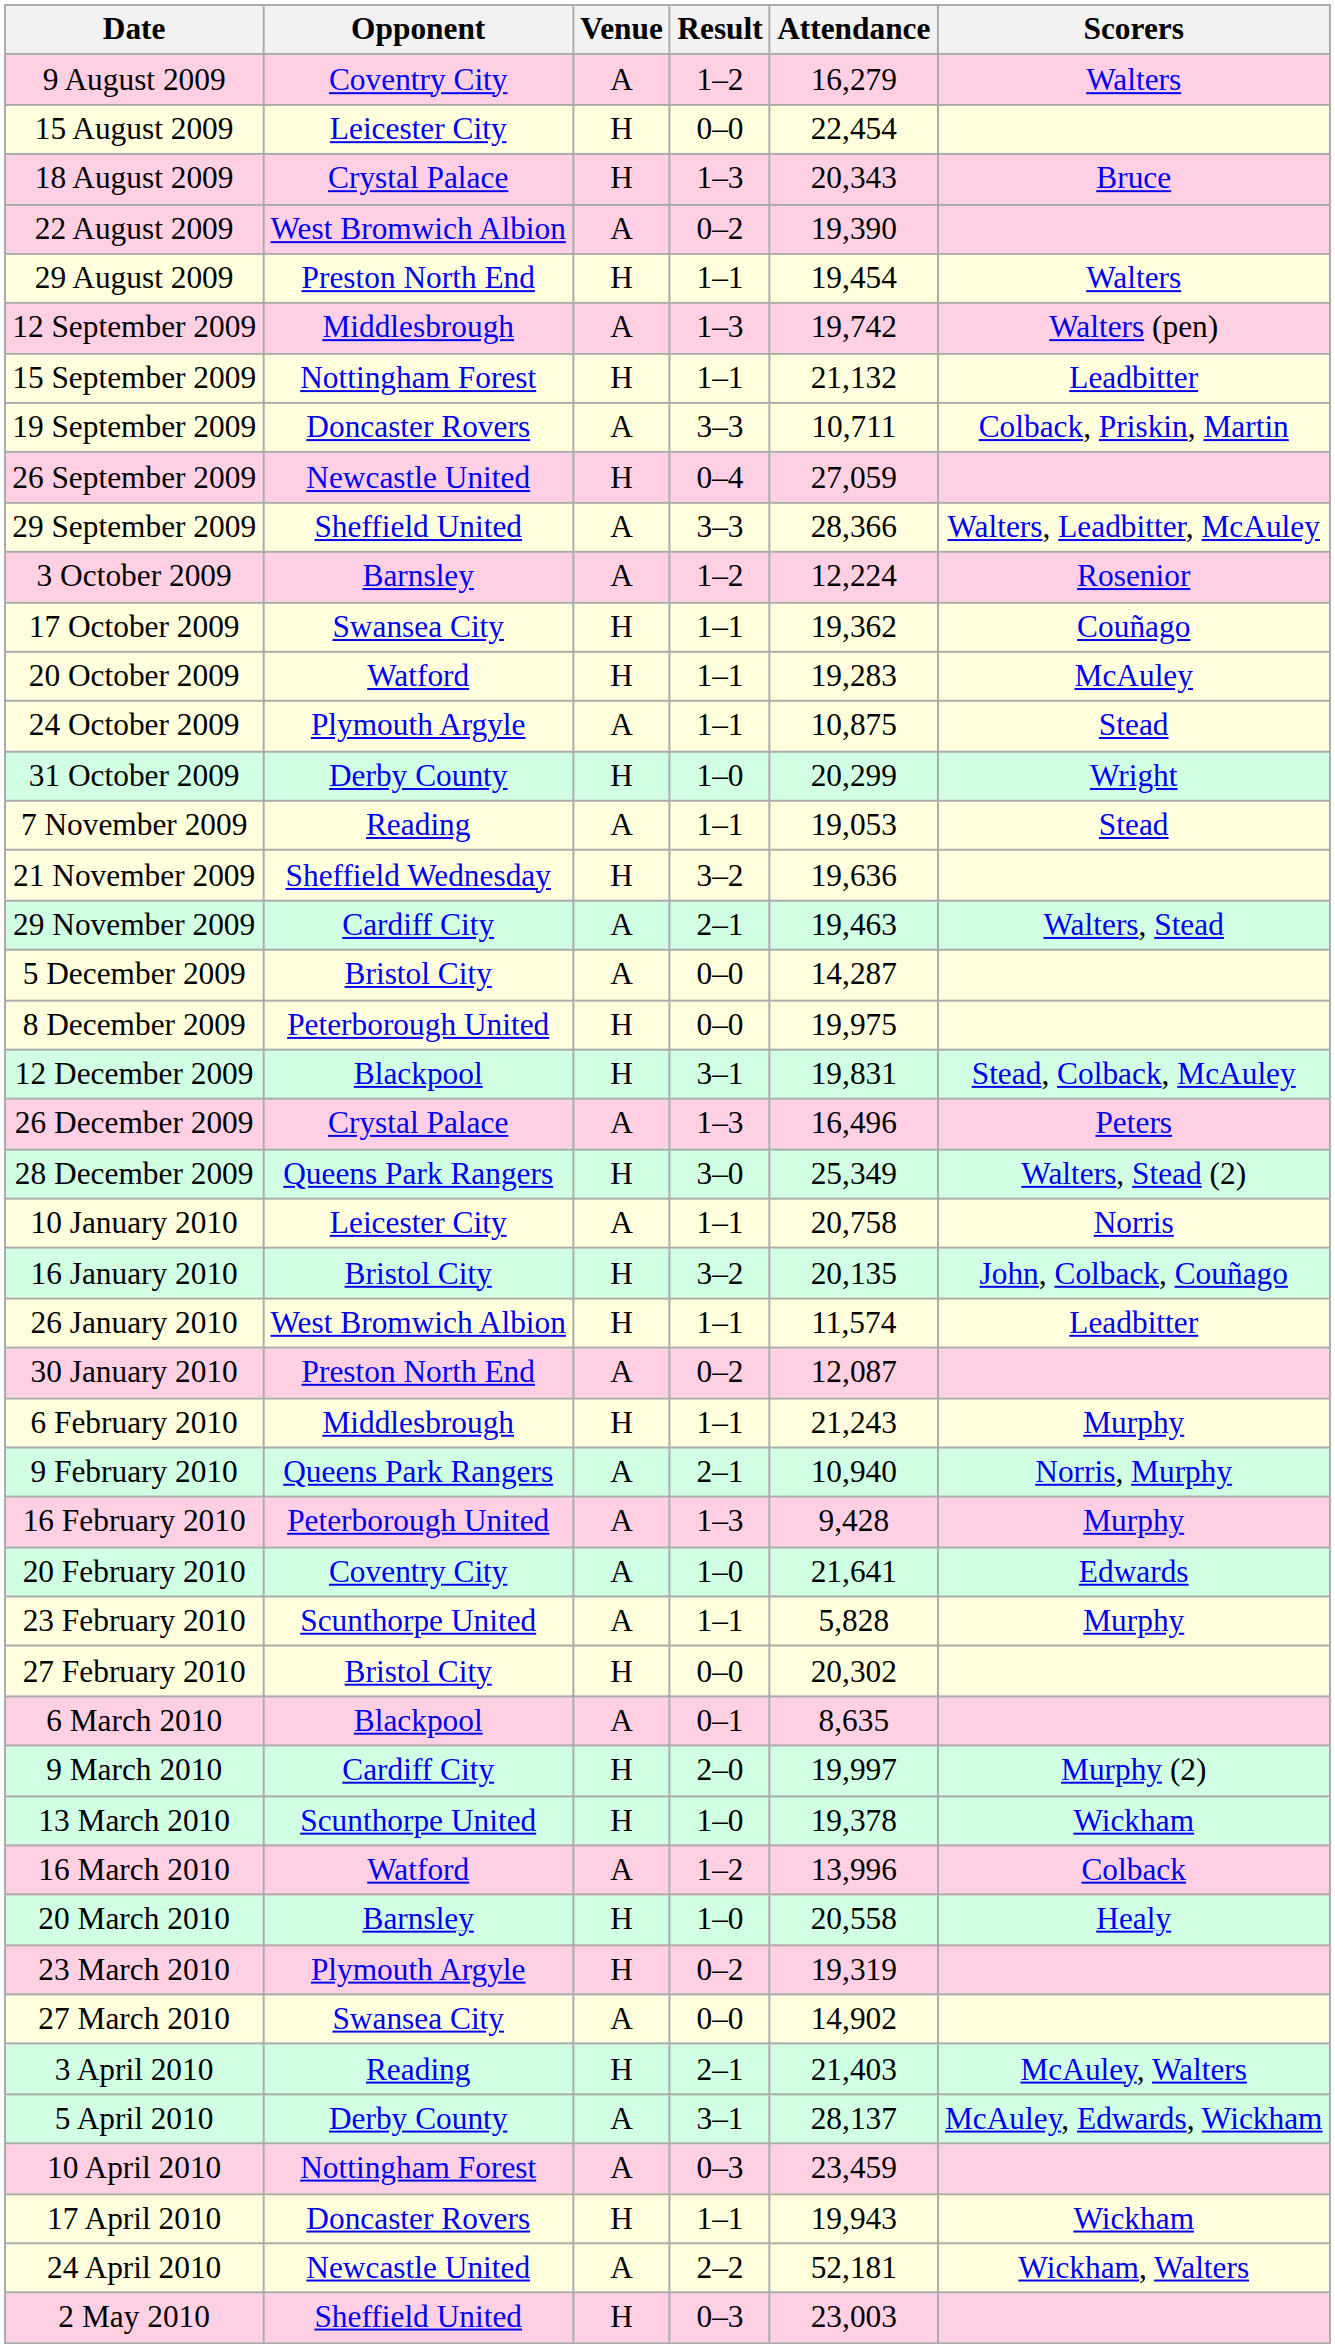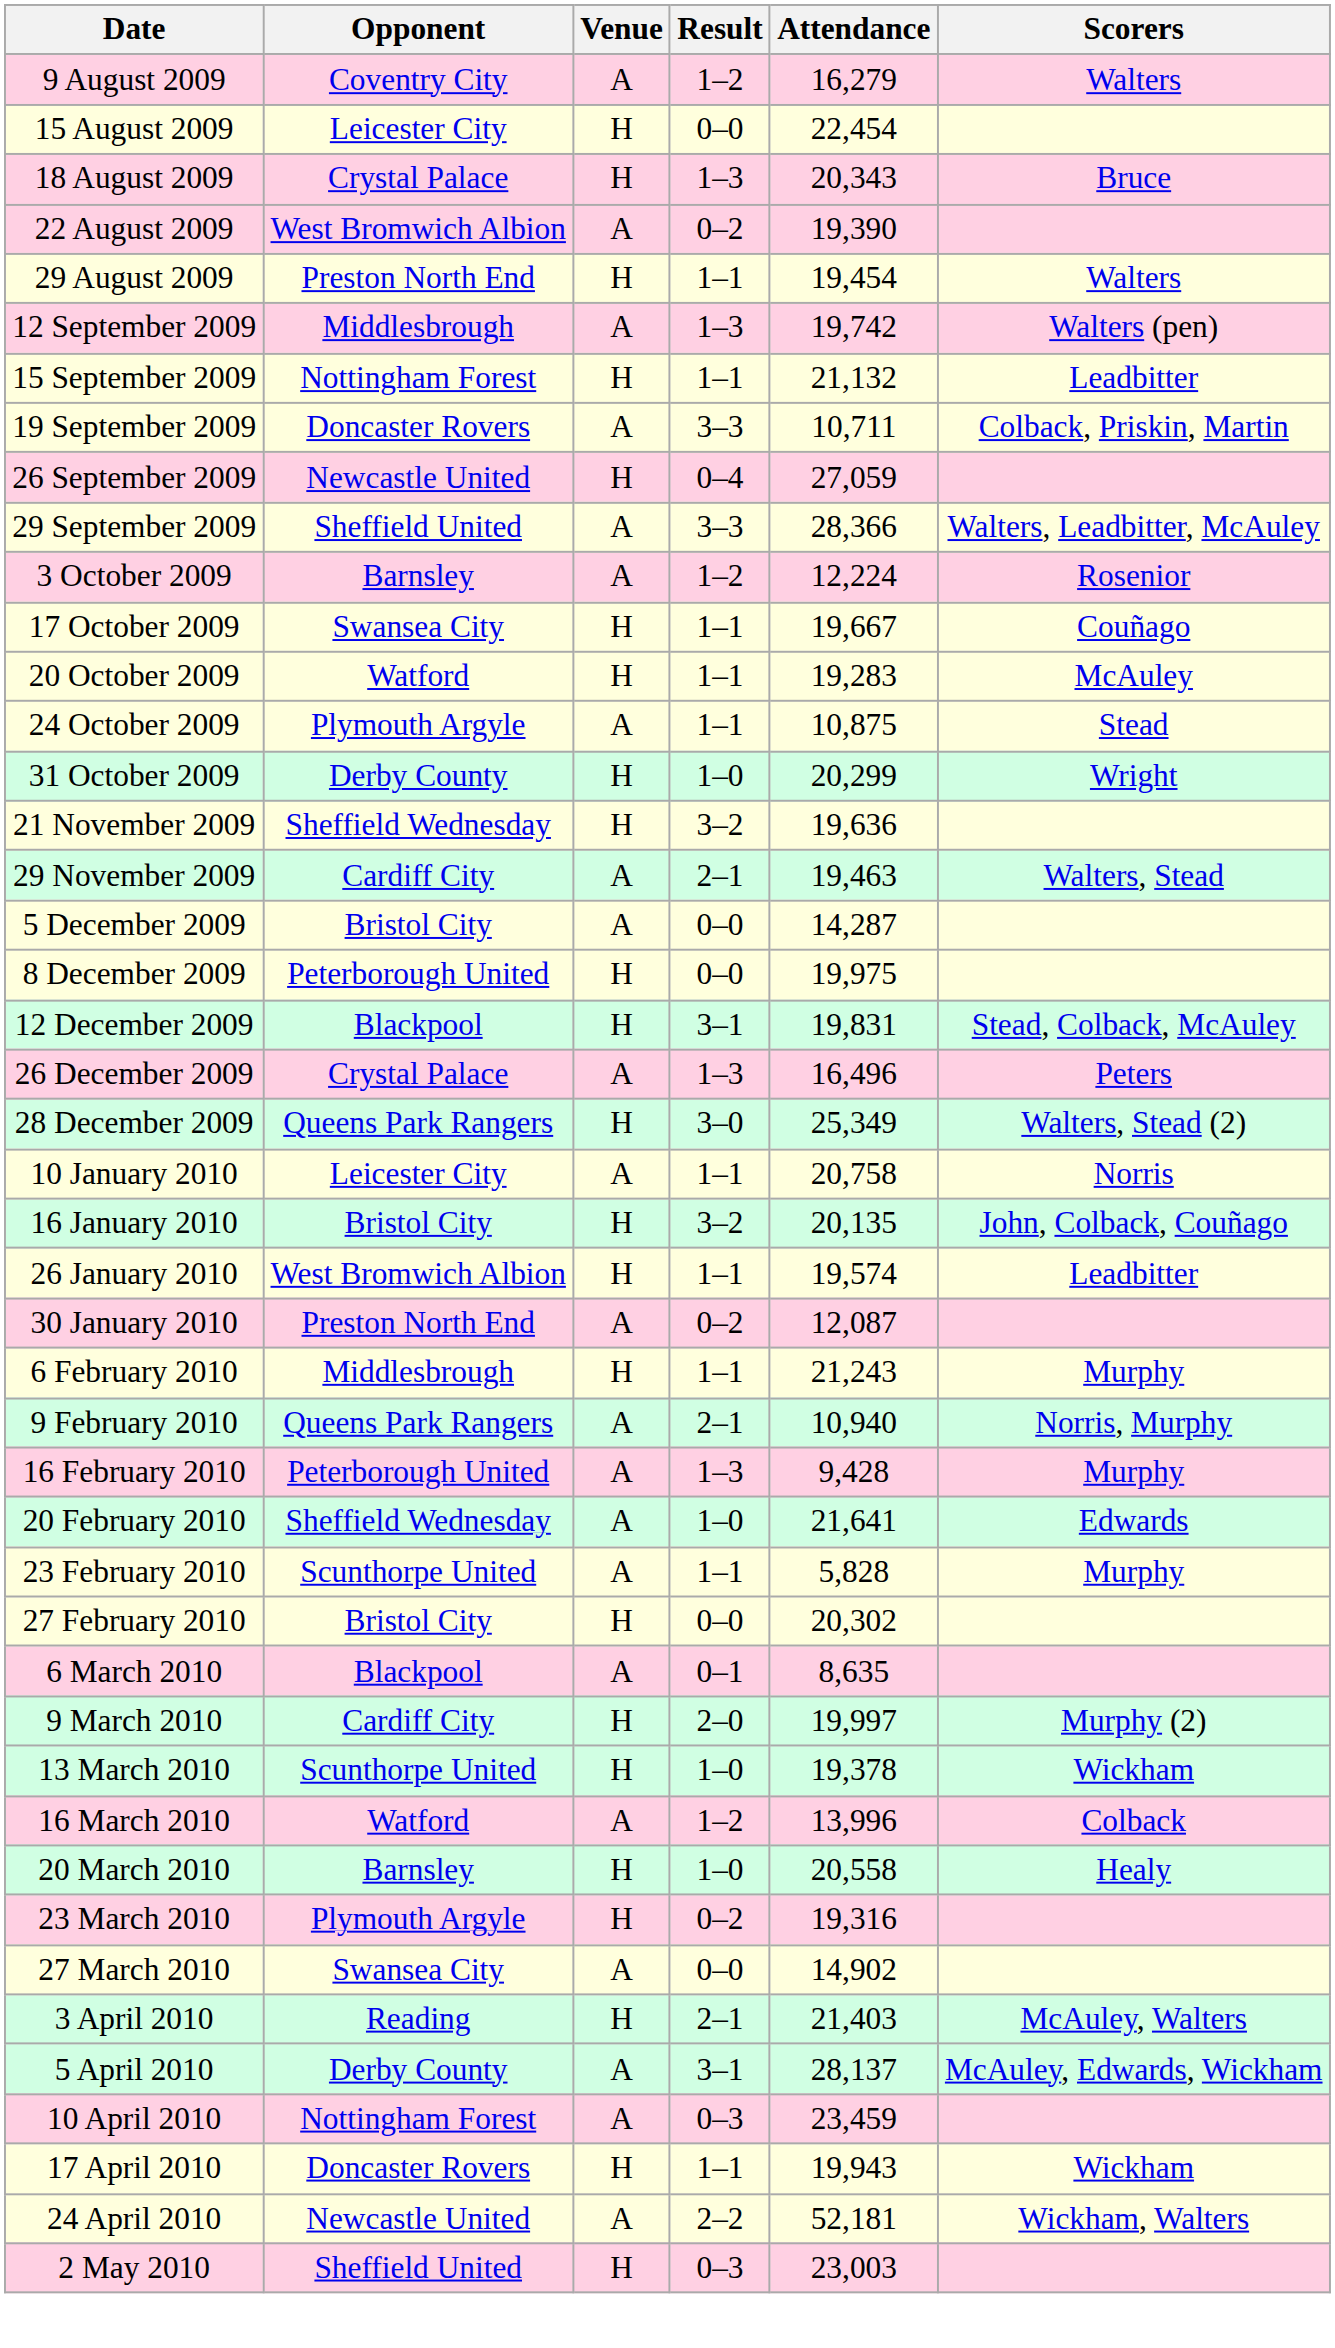 <table class="wikitable sortable" style="font-size:100%; text-align:center">
 <tr>
 <th>Date</th>
 <th>Opponent</th>
 <th>Venue</th>
 <th>Result</th>
 <th>Attendance</th>
 <th>Scorers</th>
 </tr>
 <tr style="background-color: #ffd0e3;">
 <td>9 August 2009</td>
 <td><a href='#'>Coventry City</a></td>
 <td>A</td>
 <td>1–2</td>
 <td>16,279</td>
 <td><a href='#'>Walters</a></td>
 </tr>
 <tr style="background-color: #ffffdd;">
 <td>15 August 2009</td>
 <td><a href='#'>Leicester City</a></td>
 <td>H</td>
 <td>0–0</td>
 <td>22,454</td>
 <td></td>
 </tr>
 <tr style="background-color: #ffd0e3;">
 <td>18 August 2009</td>
 <td><a href='#'>Crystal Palace</a></td>
 <td>H</td>
 <td>1–3</td>
 <td>20,343</td>
 <td><a href='#'>Bruce</a></td>
 </tr>
 <tr style="background-color: #ffd0e3;">
 <td>22 August 2009</td>
 <td><a href='#'>West Bromwich Albion</a></td>
 <td>A</td>
 <td>0–2</td>
 <td>19,390</td>
 <td></td>
 </tr>
 <tr style="background-color: #ffffdd;">
 <td>29 August 2009</td>
 <td><a href='#'>Preston North End</a></td>
 <td>H</td>
 <td>1–1</td>
 <td>19,454</td>
 <td><a href='#'>Walters</a></td>
 </tr>
 <tr style="background-color: #ffd0e3;">
 <td>12 September 2009</td>
 <td><a href='#'>Middlesbrough</a></td>
 <td>A</td>
 <td>1–3</td>
 <td>19,742</td>
 <td><a href='#'>Walters</a> (pen)</td>
 </tr>
 <tr style="background-color: #ffffdd;">
 <td>15 September 2009</td>
 <td><a href='#'>Nottingham Forest</a></td>
 <td>H</td>
 <td>1–1</td>
 <td>21,132</td>
 <td><a href='#'>Leadbitter</a></td>
 </tr>
 <tr style="background-color: #ffffdd;">
 <td>19 September 2009</td>
 <td><a href='#'>Doncaster Rovers</a></td>
 <td>A</td>
 <td>3–3</td>
 <td>10,711</td>
 <td><a href='#'>Colback</a>, <a href='#'>Priskin</a>, <a href='#'>Martin</a></td>
 </tr>
 <tr style="background-color: #ffd0e3;">
 <td>26 September 2009</td>
 <td><a href='#'>Newcastle United</a></td>
 <td>H</td>
 <td>0–4</td>
 <td>27,059</td>
 <td></td>
 </tr>
 <tr style="background-color: #ffffdd;">
 <td>29 September 2009</td>
 <td><a href='#'>Sheffield United</a></td>
 <td>A</td>
 <td>3–3</td>
 <td>28,366</td>
 <td><a href='#'>Walters</a>, <a href='#'>Leadbitter</a>, <a href='#'>McAuley</a></td>
 </tr>
 <tr style="background-color: #ffd0e3;">
 <td>3 October 2009</td>
 <td><a href='#'>Barnsley</a></td>
 <td>A</td>
 <td>1–2</td>
 <td>12,224</td>
 <td><a href='#'>Rosenior</a></td>
 </tr>
 <tr style="background-color: #ffffdd;">
 <td>17 October 2009</td>
 <td><a href='#'>Swansea City</a></td>
 <td>H</td>
 <td>1–1</td>
-<td>19,362</td>
+<td>19,667</td>
 <td><a href='#'>Couñago</a></td>
 </tr>
 <tr style="background-color: #ffffdd;">
 <td>20 October 2009</td>
 <td><a href='#'>Watford</a></td>
 <td>H</td>
 <td>1–1</td>
 <td>19,283</td>
 <td><a href='#'>McAuley</a></td>
 </tr>
 <tr style="background-color: #ffffdd;">
 <td>24 October 2009</td>
 <td><a href='#'>Plymouth Argyle</a></td>
 <td>A</td>
 <td>1–1</td>
 <td>10,875</td>
 <td><a href='#'>Stead</a></td>
 </tr>
 <tr style="background-color: #d0ffe3;">
 <td>31 October 2009</td>
 <td><a href='#'>Derby County</a></td>
 <td>H</td>
 <td>1–0</td>
 <td>20,299</td>
 <td><a href='#'>Wright</a></td>
-</tr>
-<tr style="background-color: #ffffdd;">
-<td>7 November 2009</td>
-<td><a href='#'>Reading</a></td>
-<td>A</td>
-<td>1–1</td>
-<td>19,053</td>
-<td><a href='#'>Stead</a></td>
 </tr>
 <tr style="background-color: #ffffdd;">
 <td>21 November 2009</td>
 <td><a href='#'>Sheffield Wednesday</a></td>
 <td>H</td>
 <td>3–2</td>
 <td>19,636</td>
 <td></td>
 </tr>
 <tr style="background-color: #d0ffe3;">
 <td>29 November 2009</td>
 <td><a href='#'>Cardiff City</a></td>
 <td>A</td>
 <td>2–1</td>
 <td>19,463</td>
 <td><a href='#'>Walters</a>, <a href='#'>Stead</a></td>
 </tr>
 <tr style="background-color: #ffffdd;">
 <td>5 December 2009</td>
 <td><a href='#'>Bristol City</a></td>
 <td>A</td>
 <td>0–0</td>
 <td>14,287</td>
 <td></td>
 </tr>
 <tr style="background-color: #ffffdd;">
 <td>8 December 2009</td>
 <td><a href='#'>Peterborough United</a></td>
 <td>H</td>
 <td>0–0</td>
 <td>19,975</td>
 <td></td>
 </tr>
 <tr style="background-color: #d0ffe3;">
 <td>12 December 2009</td>
 <td><a href='#'>Blackpool</a></td>
 <td>H</td>
 <td>3–1</td>
 <td>19,831</td>
 <td><a href='#'>Stead</a>, <a href='#'>Colback</a>, <a href='#'>McAuley</a></td>
 </tr>
 <tr style="background-color: #ffd0e3;">
 <td>26 December 2009</td>
 <td><a href='#'>Crystal Palace</a></td>
 <td>A</td>
 <td>1–3</td>
 <td>16,496</td>
 <td><a href='#'>Peters</a></td>
 </tr>
 <tr style="background-color: #d0ffe3;">
 <td>28 December 2009</td>
 <td><a href='#'>Queens Park Rangers</a></td>
 <td>H</td>
 <td>3–0</td>
 <td>25,349</td>
 <td><a href='#'>Walters</a>, <a href='#'>Stead</a> (2)</td>
 </tr>
 <tr style="background-color: #ffffdd;">
 <td>10 January 2010</td>
 <td><a href='#'>Leicester City</a></td>
 <td>A</td>
 <td>1–1</td>
 <td>20,758</td>
 <td><a href='#'>Norris</a></td>
 </tr>
 <tr style="background-color: #d0ffe3;">
 <td>16 January 2010</td>
 <td><a href='#'>Bristol City</a></td>
 <td>H</td>
 <td>3–2</td>
 <td>20,135</td>
 <td><a href='#'>John</a>, <a href='#'>Colback</a>, <a href='#'>Couñago</a></td>
 </tr>
 <tr style="background-color: #ffffdd;">
 <td>26 January 2010</td>
 <td><a href='#'>West Bromwich Albion</a></td>
 <td>H</td>
 <td>1–1</td>
-<td>11,574</td>
+<td>19,574</td>
 <td><a href='#'>Leadbitter</a></td>
 </tr>
 <tr style="background-color: #ffd0e3;">
 <td>30 January 2010</td>
 <td><a href='#'>Preston North End</a></td>
 <td>A</td>
 <td>0–2</td>
 <td>12,087</td>
 <td></td>
 </tr>
 <tr style="background-color: #ffffdd;">
 <td>6 February 2010</td>
 <td><a href='#'>Middlesbrough</a></td>
 <td>H</td>
 <td>1–1</td>
 <td>21,243</td>
 <td><a href='#'>Murphy</a></td>
 </tr>
 <tr style="background-color: #d0ffe3;">
 <td>9 February 2010</td>
 <td><a href='#'>Queens Park Rangers</a></td>
 <td>A</td>
 <td>2–1</td>
 <td>10,940</td>
 <td><a href='#'>Norris</a>, <a href='#'>Murphy</a></td>
 </tr>
 <tr style="background-color: #ffd0e3;">
 <td>16 February 2010</td>
 <td><a href='#'>Peterborough United</a></td>
 <td>A</td>
 <td>1–3</td>
 <td>9,428</td>
 <td><a href='#'>Murphy</a></td>
 </tr>
 <tr style="background-color: #d0ffe3;">
 <td>20 February 2010</td>
-<td><a href='#'>Coventry City</a></td>
+<td><a href='#'>Sheffield Wednesday</a></td>
 <td>A</td>
 <td>1–0</td>
 <td>21,641</td>
 <td><a href='#'>Edwards</a></td>
 </tr>
 <tr style="background-color: #ffffdd;">
 <td>23 February 2010</td>
 <td><a href='#'>Scunthorpe United</a></td>
 <td>A</td>
 <td>1–1</td>
 <td>5,828</td>
 <td><a href='#'>Murphy</a></td>
 </tr>
 <tr style="background-color: #ffffdd;">
 <td>27 February 2010</td>
 <td><a href='#'>Bristol City</a></td>
 <td>H</td>
 <td>0–0</td>
 <td>20,302</td>
 <td></td>
 </tr>
 <tr style="background-color: #ffd0e3;">
 <td>6 March 2010</td>
 <td><a href='#'>Blackpool</a></td>
 <td>A</td>
 <td>0–1</td>
 <td>8,635</td>
 <td></td>
 </tr>
 <tr style="background-color: #d0ffe3;">
 <td>9 March 2010</td>
 <td><a href='#'>Cardiff City</a></td>
 <td>H</td>
 <td>2–0</td>
 <td>19,997</td>
 <td><a href='#'>Murphy</a> (2)</td>
 </tr>
 <tr style="background-color: #d0ffe3;">
 <td>13 March 2010</td>
 <td><a href='#'>Scunthorpe United</a></td>
 <td>H</td>
 <td>1–0</td>
 <td>19,378</td>
 <td><a href='#'>Wickham</a></td>
 </tr>
 <tr style="background-color: #ffd0e3;">
 <td>16 March 2010</td>
 <td><a href='#'>Watford</a></td>
 <td>A</td>
 <td>1–2</td>
 <td>13,996</td>
 <td><a href='#'>Colback</a></td>
 </tr>
 <tr style="background-color: #d0ffe3;">
 <td>20 March 2010</td>
 <td><a href='#'>Barnsley</a></td>
 <td>H</td>
 <td>1–0</td>
 <td>20,558</td>
 <td><a href='#'>Healy</a></td>
 </tr>
 <tr style="background-color: #ffd0e3;">
 <td>23 March 2010</td>
 <td><a href='#'>Plymouth Argyle</a></td>
 <td>H</td>
 <td>0–2</td>
-<td>19,319</td>
+<td>19,316</td>
 <td></td>
 </tr>
 <tr style="background-color: #ffffdd;">
 <td>27 March 2010</td>
 <td><a href='#'>Swansea City</a></td>
 <td>A</td>
 <td>0–0</td>
 <td>14,902</td>
 <td></td>
 </tr>
 <tr style="background-color: #d0ffe3;">
 <td>3 April 2010</td>
 <td><a href='#'>Reading</a></td>
 <td>H</td>
 <td>2–1</td>
 <td>21,403</td>
 <td><a href='#'>McAuley</a>, <a href='#'>Walters</a></td>
 </tr>
 <tr style="background-color: #d0ffe3;">
 <td>5 April 2010</td>
 <td><a href='#'>Derby County</a></td>
 <td>A</td>
 <td>3–1</td>
 <td>28,137</td>
 <td><a href='#'>McAuley</a>, <a href='#'>Edwards</a>, <a href='#'>Wickham</a></td>
 </tr>
 <tr style="background-color: #ffd0e3;">
 <td>10 April 2010</td>
 <td><a href='#'>Nottingham Forest</a></td>
 <td>A</td>
 <td>0–3</td>
 <td>23,459</td>
 <td></td>
 </tr>
 <tr style="background-color: #ffffdd;">
 <td>17 April 2010</td>
 <td><a href='#'>Doncaster Rovers</a></td>
 <td>H</td>
 <td>1–1</td>
 <td>19,943</td>
 <td><a href='#'>Wickham</a></td>
 </tr>
 <tr style="background-color: #ffffdd;">
 <td>24 April 2010</td>
 <td><a href='#'>Newcastle United</a></td>
 <td>A</td>
 <td>2–2</td>
 <td>52,181</td>
 <td><a href='#'>Wickham</a>, <a href='#'>Walters</a></td>
 </tr>
 <tr style="background-color: #ffd0e3;">
 <td>2 May 2010</td>
 <td><a href='#'>Sheffield United</a></td>
 <td>H</td>
 <td>0–3</td>
 <td>23,003</td>
 <td></td>
 </tr>
 </table>
